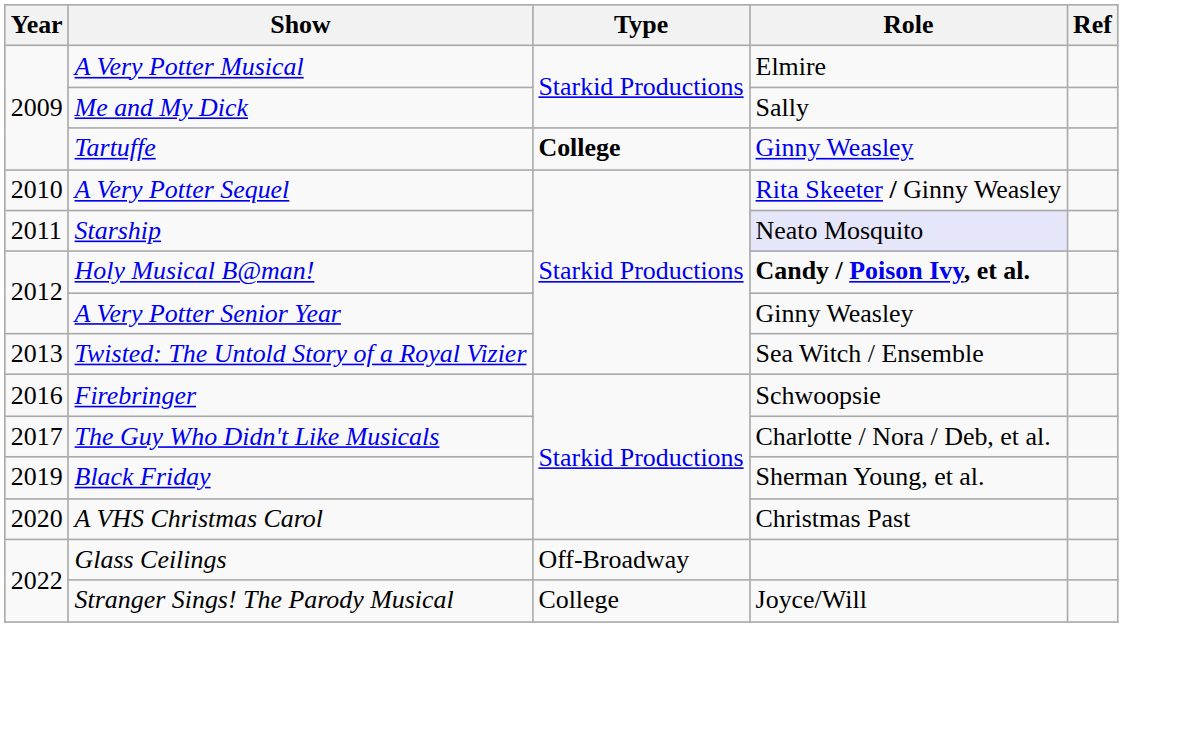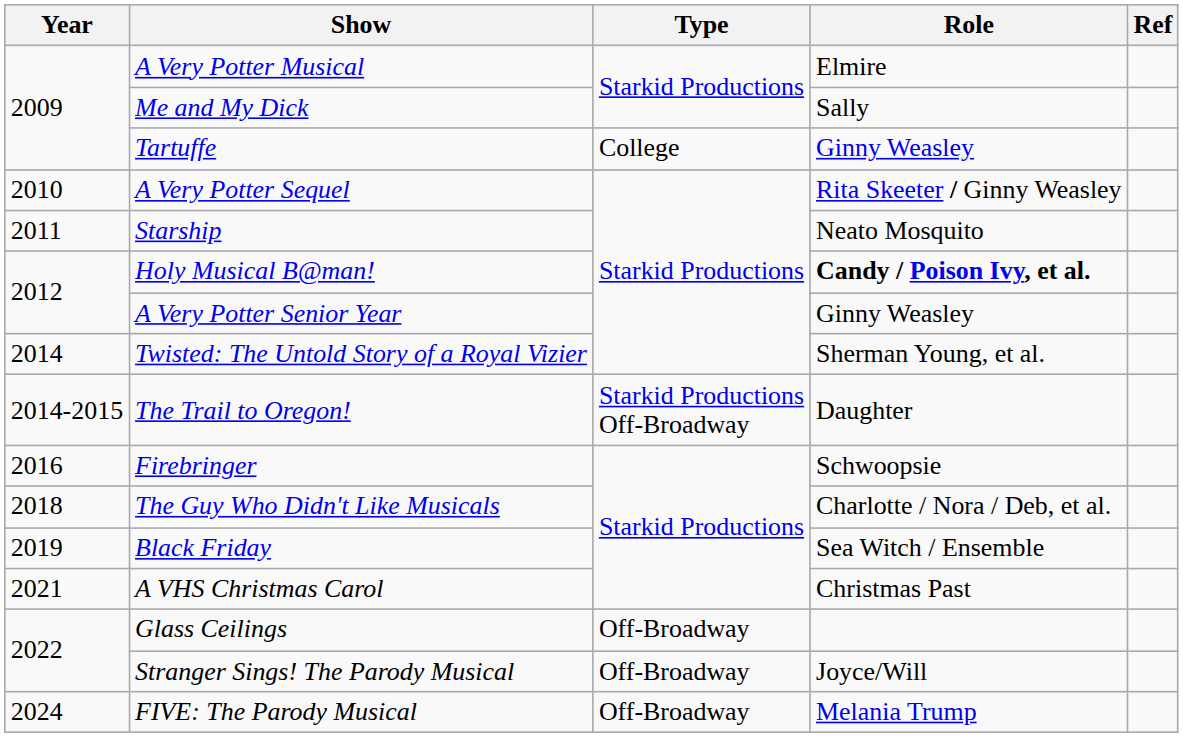 <table class="wikitable">
 <tr>
 <th>Year</th>
 <th>Show</th>
 <th>Type</th>
 <th>Role</th>
 <th>Ref</th>
 </tr>
 <tr>
 <td rowspan="3">2009</td>
 <td><em><a href='#'>A Very Potter Musical</a></em></td>
 <td rowspan="2"><a href='#'>Starkid Productions</a></td>
 <td>Elmire</td>
 <td></td>
 </tr>
 <tr>
 <td><em><a href='#'>Me and My Dick</a></em></td>
 <td>Sally</td>
 <td></td>
 </tr>
 <tr>
 <td><em><a href='#'>Tartuffe</a></em></td>
-<td><strong>College</strong></td>
+<td>College</td>
 <td><a href='#'>Ginny Weasley</a></td>
 <td></td>
 </tr>
 <tr>
 <td>2010</td>
 <td><em><a href='#'>A Very Potter Sequel</a></em></td>
 <td rowspan="5"><a href='#'>Starkid Productions</a></td>
 <td><a href='#'>Rita Skeeter</a> <strong>/</strong> Ginny Weasley</td>
 <td></td>
 </tr>
 <tr>
 <td>2011</td>
 <td><em><a href='#'>Starship</a></em></td>
-<td style="background: lavender;">Neato Mosquito</td>
+<td>Neato Mosquito</td>
 <td></td>
 </tr>
 <tr>
 <td rowspan="2">2012</td>
 <td><em><a href='#'>Holy Musical B@man!</a></em></td>
 <td><strong>Candy / <a href='#'>Poison Ivy</a>, et al.</strong></td>
 <td></td>
 </tr>
 <tr>
 <td><em><a href='#'>A Very Potter Senior Year</a></em></td>
 <td>Ginny Weasley</td>
 <td></td>
 </tr>
 <tr>
-<td>2013</td>
+<td>2014</td>
 <td><em><a href='#'>Twisted: The Untold Story of a Royal Vizier</a></em></td>
-<td>Sea Witch / Ensemble</td>
+<td>Sherman Young, et al.</td>
+<td></td>
+</tr>
+<tr>
+<td>2014-2015</td>
+<td><em><a href='#'>The Trail to Oregon!</a></em></td>
+<td><a href='#'>Starkid Productions</a><br>Off-Broadway</td>
+<td>Daughter</td>
 <td></td>
 </tr>
 <tr>
 <td>2016</td>
 <td><em><a href='#'>Firebringer</a></em></td>
 <td rowspan="4"><a href='#'>Starkid Productions</a></td>
 <td>Schwoopsie</td>
 <td></td>
 </tr>
 <tr>
-<td>2017</td>
+<td>2018</td>
 <td><em><a href='#'>The Guy Who Didn't Like Musicals</a></em></td>
 <td>Charlotte / Nora / Deb, et al.</td>
 <td></td>
 </tr>
 <tr>
 <td>2019</td>
 <td><em><a href='#'>Black Friday</a></em></td>
-<td>Sherman Young, et al.</td>
+<td>Sea Witch / Ensemble</td>
 <td></td>
 </tr>
 <tr>
-<td>2020</td>
+<td>2021</td>
 <td><em>A VHS Christmas Carol</em></td>
 <td>Christmas Past</td>
 <td></td>
 </tr>
 <tr>
 <td rowspan="2">2022</td>
 <td><em>Glass Ceilings</em></td>
 <td>Off-Broadway</td>
 <td></td>
 <td></td>
 </tr>
 <tr>
 <td><em>Stranger Sings! The Parody Musical</em></td>
-<td>College</td>
+<td>Off-Broadway</td>
 <td>Joyce/Will</td>
 <td></td>
 </tr>
+<tr>
+<td>2024</td>
+<td><em>FIVE: The Parody Musical</em></td>
+<td>Off-Broadway</td>
+<td><a href='#'>Melania Trump</a></td>
+<td></td>
+</tr>
 </table>
